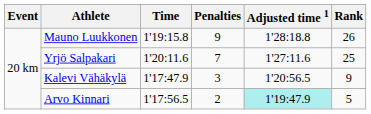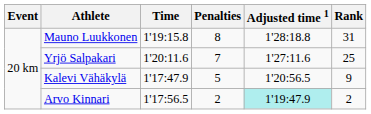 <table class="wikitable" style="font-size:90%">
 <tr>
 <th>Event</th>
 <th>Athlete</th>
 <th>Time</th>
 <th>Penalties</th>
 <th>Adjusted time <sup>1</sup></th>
 <th>Rank</th>
 </tr>
 <tr>
 <td rowspan="4">20 km</td>
 <td><a href='#'>Mauno Luukkonen</a></td>
 <td align="center">1'19:15.8</td>
-<td align="center">9</td>
+<td align="center">8</td>
 <td align="center">1'28:18.8</td>
-<td align="center">26</td>
+<td align="center">31</td>
 </tr>
 <tr>
 <td><a href='#'>Yrjö Salpakari</a></td>
 <td align="center">1'20:11.6</td>
 <td align="center">7</td>
 <td align="center">1'27:11.6</td>
 <td align="center">25</td>
 </tr>
 <tr>
 <td><a href='#'>Kalevi Vähäkylä</a></td>
 <td align="center">1'17:47.9</td>
-<td align="center">3</td>
+<td align="center">5</td>
 <td align="center">1'20:56.5</td>
 <td align="center">9</td>
 </tr>
 <tr>
 <td><a href='#'>Arvo Kinnari</a></td>
 <td align="center">1'17:56.5</td>
 <td align="center">2</td>
 <td align="center" style="background: paleturquoise;">1'19:47.9</td>
-<td align="center">5</td>
+<td align="center">2</td>
 </tr>
 </table>
